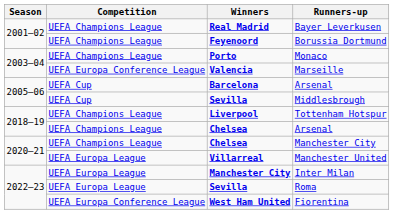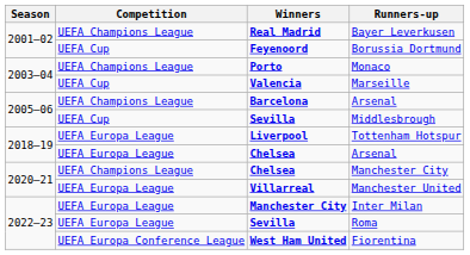 <table class="wikitable sortable">
 <tr>
 <th>Season</th>
 <th>Competition</th>
 <th>Winners</th>
 <th>Runners-up</th>
 </tr>
 <tr>
 <td rowspan="2">2001–02</td>
 <td><a href='#'>UEFA Champions League</a></td>
 <td> <strong><a href='#'>Real Madrid</a></strong></td>
 <td> <a href='#'>Bayer Leverkusen</a></td>
 </tr>
 <tr>
-<td><a href='#'>UEFA Champions League</a></td>
+<td><a href='#'>UEFA Cup</a></td>
 <td> <strong><a href='#'>Feyenoord</a></strong></td>
 <td> <a href='#'>Borussia Dortmund</a></td>
 </tr>
 <tr>
 <td rowspan="2">2003–04</td>
 <td><a href='#'>UEFA Champions League</a></td>
 <td> <strong><a href='#'>Porto</a></strong></td>
 <td> <a href='#'>Monaco</a></td>
 </tr>
 <tr>
-<td><a href='#'>UEFA Europa Conference League</a></td>
+<td><a href='#'>UEFA Cup</a></td>
 <td> <strong><a href='#'>Valencia</a></strong></td>
 <td> <a href='#'>Marseille</a></td>
 </tr>
 <tr>
 <td rowspan="2">2005–06</td>
-<td><a href='#'>UEFA Cup</a></td>
+<td><a href='#'>UEFA Champions League</a></td>
 <td> <strong><a href='#'>Barcelona</a></strong></td>
 <td> <a href='#'>Arsenal</a></td>
 </tr>
 <tr>
 <td><a href='#'>UEFA Cup</a></td>
 <td> <strong><a href='#'>Sevilla</a></strong></td>
 <td> <a href='#'>Middlesbrough</a></td>
 </tr>
 <tr>
 <td rowspan="2">2018–19</td>
-<td><a href='#'>UEFA Champions League</a></td>
+<td><a href='#'>UEFA Europa League</a></td>
 <td> <strong><a href='#'>Liverpool</a></strong></td>
 <td> <a href='#'>Tottenham Hotspur</a></td>
 </tr>
 <tr>
-<td><a href='#'>UEFA Champions League</a></td>
+<td><a href='#'>UEFA Europa League</a></td>
 <td> <strong><a href='#'>Chelsea</a></strong></td>
 <td> <a href='#'>Arsenal</a></td>
 </tr>
 <tr>
 <td rowspan="2">2020–21</td>
 <td><a href='#'>UEFA Champions League</a></td>
 <td> <strong><a href='#'>Chelsea</a></strong></td>
 <td> <a href='#'>Manchester City</a></td>
 </tr>
 <tr>
 <td><a href='#'>UEFA Europa League</a></td>
 <td> <strong><a href='#'>Villarreal</a></strong></td>
 <td> <a href='#'>Manchester United</a></td>
 </tr>
 <tr>
 <td rowspan="3">2022–23</td>
 <td><a href='#'>UEFA Europa League</a></td>
 <td> <strong><a href='#'>Manchester City</a></strong></td>
 <td> <a href='#'>Inter Milan</a></td>
 </tr>
 <tr>
 <td><a href='#'>UEFA Europa League</a></td>
 <td> <strong><a href='#'>Sevilla</a></strong></td>
 <td> <a href='#'>Roma</a></td>
 </tr>
 <tr>
 <td><a href='#'>UEFA Europa Conference League</a></td>
 <td> <strong><a href='#'>West Ham United</a></strong></td>
 <td> <a href='#'>Fiorentina</a></td>
 </tr>
 </table>
